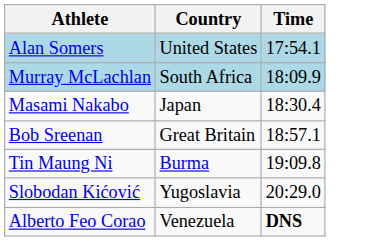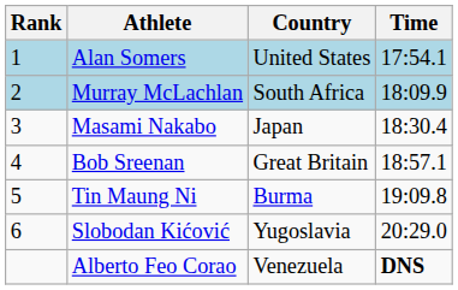 <table class="wikitable">
 <tr>
+<th>Rank</th>
 <th>Athlete</th>
 <th>Country</th>
 <th>Time</th>
 </tr>
 <tr bgcolor=lightblue>
+<td>1</td>
 <td><a href='#'>Alan Somers</a></td>
 <td>United States</td>
 <td>17:54.1</td>
 </tr>
 <tr bgcolor=lightblue>
+<td>2</td>
 <td><a href='#'>Murray McLachlan</a></td>
 <td>South Africa</td>
 <td>18:09.9</td>
 </tr>
 <tr>
+<td>3</td>
 <td><a href='#'>Masami Nakabo</a></td>
 <td>Japan</td>
 <td>18:30.4</td>
 </tr>
 <tr>
+<td>4</td>
 <td><a href='#'>Bob Sreenan</a></td>
 <td>Great Britain</td>
 <td>18:57.1</td>
 </tr>
 <tr>
+<td>5</td>
 <td><a href='#'>Tin Maung Ni</a></td>
 <td><a href='#'>Burma</a></td>
 <td>19:09.8</td>
 </tr>
 <tr>
+<td>6</td>
 <td><a href='#'>Slobodan Kićović</a></td>
 <td>Yugoslavia</td>
 <td>20:29.0</td>
 </tr>
 <tr>
+<td></td>
 <td><a href='#'>Alberto Feo Corao</a></td>
 <td>Venezuela</td>
 <td><strong>DNS</strong></td>
 </tr>
 </table>
